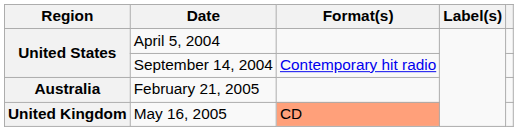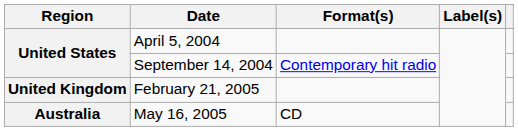 <table class="wikitable plainrowheaders">
 <tr>
 <th scope="col">Region</th>
 <th scope="col">Date</th>
 <th scope="col">Format(s)</th>
 <th scope="col">Label(s)</th>
 <th scope="col"></th>
 </tr>
 <tr>
 <th scope="row" rowspan="2">United States</th>
 <td>April 5, 2004</td>
 <td></td>
 <td rowspan="4"></td>
 <td></td>
 </tr>
 <tr>
 <td>September 14, 2004</td>
 <td><a href='#'>Contemporary hit radio</a></td>
 <td></td>
 </tr>
 <tr>
-<th scope="row">Australia</th>
+<th scope="row">United Kingdom</th>
 <td>February 21, 2005</td>
 <td></td>
 <td></td>
 </tr>
 <tr>
-<th scope="row">United Kingdom</th>
+<th scope="row">Australia</th>
 <td>May 16, 2005</td>
-<td style="background: lightsalmon;">CD</td>
+<td>CD</td>
 <td></td>
 </tr>
 </table>
